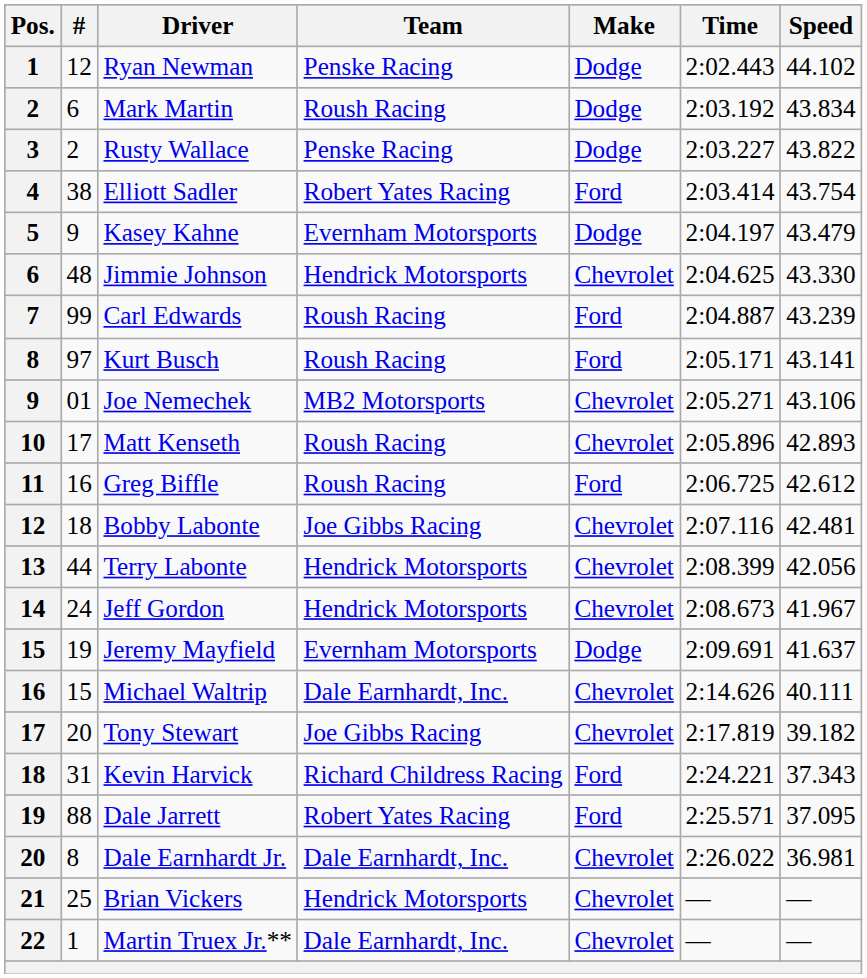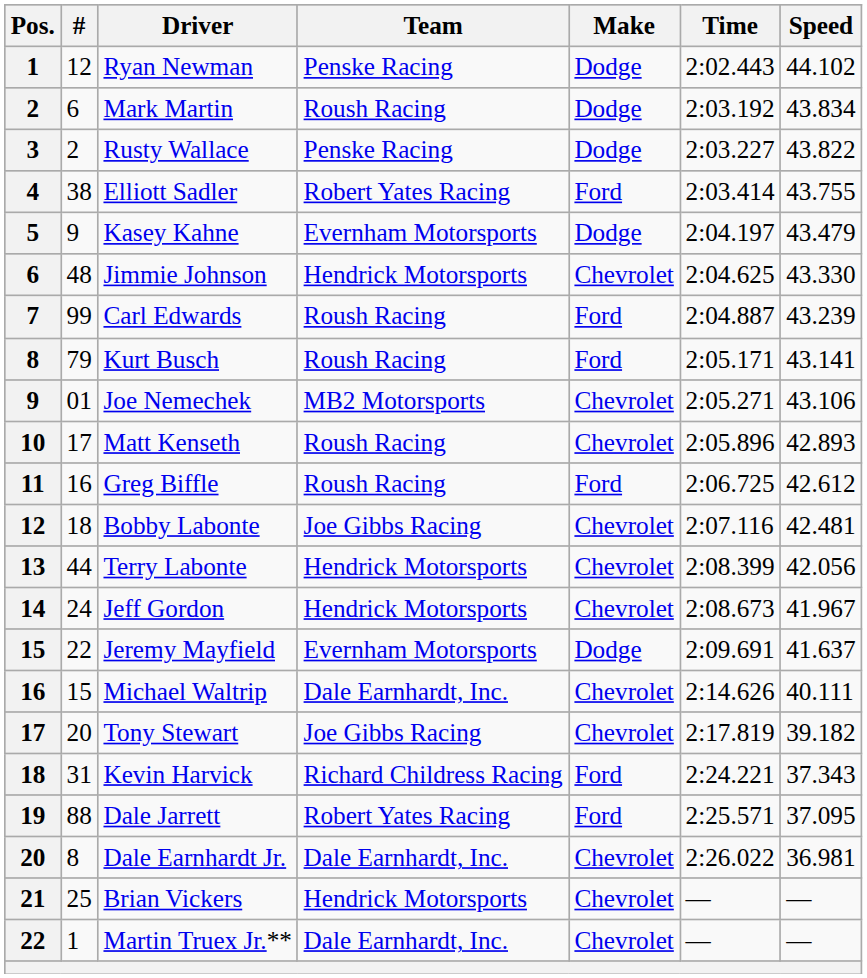 <table class="wikitable" style="font-size:95%">
 <tr>
 <th>Pos.</th>
 <th>#</th>
 <th>Driver</th>
 <th>Team</th>
 <th>Make</th>
 <th>Time</th>
 <th>Speed</th>
 </tr>
 <tr>
 <th>1</th>
 <td>12</td>
 <td><a href='#'>Ryan Newman</a></td>
 <td><a href='#'>Penske Racing</a></td>
 <td><a href='#'>Dodge</a></td>
 <td>2:02.443</td>
 <td>44.102</td>
 </tr>
 <tr>
 <th>2</th>
 <td>6</td>
 <td><a href='#'>Mark Martin</a></td>
 <td><a href='#'>Roush Racing</a></td>
 <td><a href='#'>Dodge</a></td>
 <td>2:03.192</td>
 <td>43.834</td>
 </tr>
 <tr>
 <th>3</th>
 <td>2</td>
 <td><a href='#'>Rusty Wallace</a></td>
 <td><a href='#'>Penske Racing</a></td>
 <td><a href='#'>Dodge</a></td>
 <td>2:03.227</td>
 <td>43.822</td>
 </tr>
 <tr>
 <th>4</th>
 <td>38</td>
 <td><a href='#'>Elliott Sadler</a></td>
 <td><a href='#'>Robert Yates Racing</a></td>
 <td><a href='#'>Ford</a></td>
 <td>2:03.414</td>
-<td>43.754</td>
+<td>43.755</td>
 </tr>
 <tr>
 <th>5</th>
 <td>9</td>
 <td><a href='#'>Kasey Kahne</a></td>
 <td><a href='#'>Evernham Motorsports</a></td>
 <td><a href='#'>Dodge</a></td>
 <td>2:04.197</td>
 <td>43.479</td>
 </tr>
 <tr>
 <th>6</th>
 <td>48</td>
 <td><a href='#'>Jimmie Johnson</a></td>
 <td><a href='#'>Hendrick Motorsports</a></td>
 <td><a href='#'>Chevrolet</a></td>
 <td>2:04.625</td>
 <td>43.330</td>
 </tr>
 <tr>
 <th>7</th>
 <td>99</td>
 <td><a href='#'>Carl Edwards</a></td>
 <td><a href='#'>Roush Racing</a></td>
 <td><a href='#'>Ford</a></td>
 <td>2:04.887</td>
 <td>43.239</td>
 </tr>
 <tr>
 <th>8</th>
-<td>97</td>
+<td>79</td>
 <td><a href='#'>Kurt Busch</a></td>
 <td><a href='#'>Roush Racing</a></td>
 <td><a href='#'>Ford</a></td>
 <td>2:05.171</td>
 <td>43.141</td>
 </tr>
 <tr>
 <th>9</th>
 <td>01</td>
 <td><a href='#'>Joe Nemechek</a></td>
 <td><a href='#'>MB2 Motorsports</a></td>
 <td><a href='#'>Chevrolet</a></td>
 <td>2:05.271</td>
 <td>43.106</td>
 </tr>
 <tr>
 <th>10</th>
 <td>17</td>
 <td><a href='#'>Matt Kenseth</a></td>
 <td><a href='#'>Roush Racing</a></td>
 <td><a href='#'>Chevrolet</a></td>
 <td>2:05.896</td>
 <td>42.893</td>
 </tr>
 <tr>
 <th>11</th>
 <td>16</td>
 <td><a href='#'>Greg Biffle</a></td>
 <td><a href='#'>Roush Racing</a></td>
 <td><a href='#'>Ford</a></td>
 <td>2:06.725</td>
 <td>42.612</td>
 </tr>
 <tr>
 <th>12</th>
 <td>18</td>
 <td><a href='#'>Bobby Labonte</a></td>
 <td><a href='#'>Joe Gibbs Racing</a></td>
 <td><a href='#'>Chevrolet</a></td>
 <td>2:07.116</td>
 <td>42.481</td>
 </tr>
 <tr>
 <th>13</th>
 <td>44</td>
 <td><a href='#'>Terry Labonte</a></td>
 <td><a href='#'>Hendrick Motorsports</a></td>
 <td><a href='#'>Chevrolet</a></td>
 <td>2:08.399</td>
 <td>42.056</td>
 </tr>
 <tr>
 <th>14</th>
 <td>24</td>
 <td><a href='#'>Jeff Gordon</a></td>
 <td><a href='#'>Hendrick Motorsports</a></td>
 <td><a href='#'>Chevrolet</a></td>
 <td>2:08.673</td>
 <td>41.967</td>
 </tr>
 <tr>
 <th>15</th>
-<td>19</td>
+<td>22</td>
 <td><a href='#'>Jeremy Mayfield</a></td>
 <td><a href='#'>Evernham Motorsports</a></td>
 <td><a href='#'>Dodge</a></td>
 <td>2:09.691</td>
 <td>41.637</td>
 </tr>
 <tr>
 <th>16</th>
 <td>15</td>
 <td><a href='#'>Michael Waltrip</a></td>
 <td><a href='#'>Dale Earnhardt, Inc.</a></td>
 <td><a href='#'>Chevrolet</a></td>
 <td>2:14.626</td>
 <td>40.111</td>
 </tr>
 <tr>
 <th>17</th>
 <td>20</td>
 <td><a href='#'>Tony Stewart</a></td>
 <td><a href='#'>Joe Gibbs Racing</a></td>
 <td><a href='#'>Chevrolet</a></td>
 <td>2:17.819</td>
 <td>39.182</td>
 </tr>
 <tr>
 <th>18</th>
 <td>31</td>
 <td><a href='#'>Kevin Harvick</a></td>
 <td><a href='#'>Richard Childress Racing</a></td>
 <td><a href='#'>Ford</a></td>
 <td>2:24.221</td>
 <td>37.343</td>
 </tr>
 <tr>
 <th>19</th>
 <td>88</td>
 <td><a href='#'>Dale Jarrett</a></td>
 <td><a href='#'>Robert Yates Racing</a></td>
 <td><a href='#'>Ford</a></td>
 <td>2:25.571</td>
 <td>37.095</td>
 </tr>
 <tr>
 <th>20</th>
 <td>8</td>
 <td><a href='#'>Dale Earnhardt Jr.</a></td>
 <td><a href='#'>Dale Earnhardt, Inc.</a></td>
 <td><a href='#'>Chevrolet</a></td>
 <td>2:26.022</td>
 <td>36.981</td>
 </tr>
 <tr>
 <th>21</th>
 <td>25</td>
 <td><a href='#'>Brian Vickers</a></td>
 <td><a href='#'>Hendrick Motorsports</a></td>
 <td><a href='#'>Chevrolet</a></td>
 <td>—</td>
 <td>—</td>
 </tr>
 <tr>
 <th>22</th>
 <td>1</td>
 <td><a href='#'>Martin Truex Jr.</a>**</td>
 <td><a href='#'>Dale Earnhardt, Inc.</a></td>
 <td><a href='#'>Chevrolet</a></td>
 <td>—</td>
 <td>—</td>
 </tr>
 <tr>
 <th colspan="7"></th>
 </tr>
 </table>
